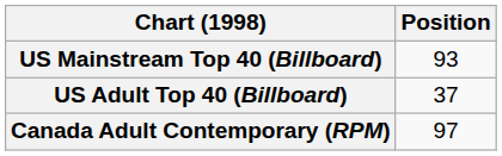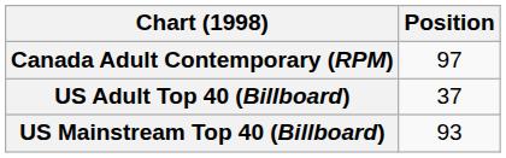 <table class="wikitable sortable plainrowheaders" style="text-align:center">
 <tr>
 <th>Chart (1998)</th>
 <th>Position</th>
 </tr>
 <tr>
-<th scope="row">US Mainstream Top 40 (<em>Billboard</em>)</th>
-<td>93</td>
+<th scope="row">Canada Adult Contemporary (<em>RPM</em>)</th>
+<td>97</td>
 </tr>
 <tr>
 <th scope="row">US Adult Top 40 (<em>Billboard</em>)</th>
 <td>37</td>
 </tr>
 <tr>
-<th scope="row">Canada Adult Contemporary (<em>RPM</em>)</th>
-<td>97</td>
+<th scope="row">US Mainstream Top 40 (<em>Billboard</em>)</th>
+<td>93</td>
 </tr>
 </table>
